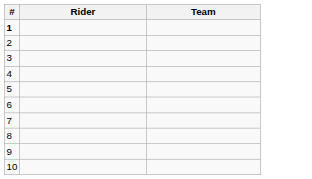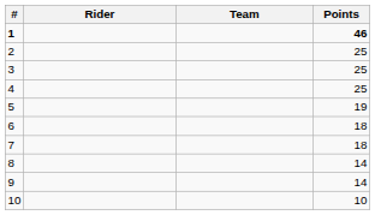 <table class="wikitable">
 <tr>
 <th>#</th>
 <th width="200">Rider</th>
 <th width="180">Team</th>
+<th width="70">Points</th>
 </tr>
 <tr>
 <td><strong>1</strong></td>
 <td><strong></strong> </td>
 <td><strong></strong></td>
+<td align=right><strong>46</strong></td>
 </tr>
 <tr>
 <td>2</td>
 <td></td>
 <td></td>
+<td align=right>25</td>
 </tr>
 <tr>
 <td>3</td>
 <td></td>
 <td></td>
+<td align=right>25</td>
 </tr>
 <tr>
 <td>4</td>
 <td></td>
 <td></td>
+<td align=right>25</td>
 </tr>
 <tr>
 <td>5</td>
 <td></td>
 <td></td>
+<td align=right>19</td>
 </tr>
 <tr>
 <td>6</td>
 <td></td>
 <td></td>
+<td align=right>18</td>
 </tr>
 <tr>
 <td>7</td>
 <td></td>
 <td></td>
+<td align=right>18</td>
 </tr>
 <tr>
 <td>8</td>
 <td></td>
 <td></td>
+<td align=right>14</td>
 </tr>
 <tr>
 <td>9</td>
 <td></td>
 <td></td>
+<td align=right>14</td>
 </tr>
 <tr>
 <td>10</td>
 <td></td>
 <td></td>
+<td align=right>10</td>
 </tr>
 </table>
